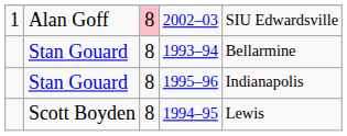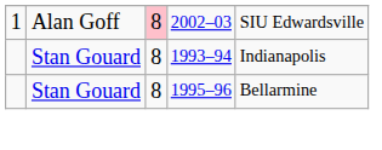 <table class="wikitable">
 <tr>
 </tr>
 <tr>
 <td>1</td>
 <td>Alan Goff</td>
 <td style="background: pink;">8</td>
 <td style="font-size:80%;"><a href='#'>2002–03</a></td>
 <td style="font-size:80%;">SIU Edwardsville</td>
 </tr>
 <tr>
 <td></td>
 <td><a href='#'>Stan Gouard</a></td>
 <td>8</td>
 <td style="font-size:80%;"><a href='#'>1993–94</a></td>
-<td style="font-size:80%;">Bellarmine</td>
+<td style="font-size:80%;">Indianapolis</td>
 </tr>
 <tr>
 <td></td>
 <td><a href='#'>Stan Gouard</a></td>
 <td>8</td>
 <td style="font-size:80%;"><a href='#'>1995–96</a></td>
-<td style="font-size:80%;">Indianapolis</td>
-</tr>
-<tr>
-<td></td>
-<td>Scott Boyden</td>
-<td>8</td>
-<td style="font-size:80%;"><a href='#'>1994–95</a></td>
-<td style="font-size:80%;">Lewis</td>
+<td style="font-size:80%;">Bellarmine</td>
 </tr>
 </table>
